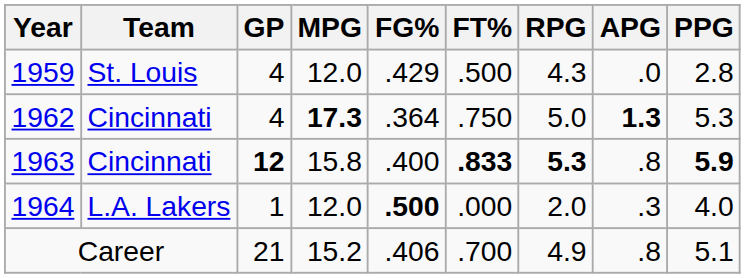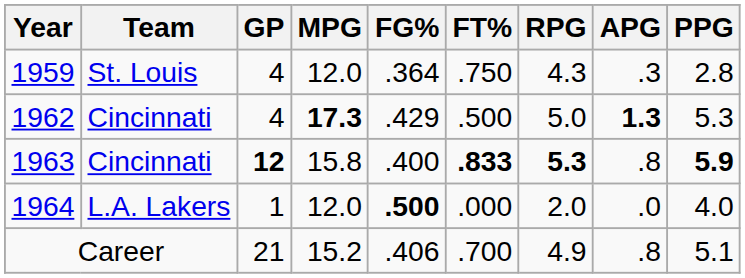 <table class="wikitable sortable" style="font-size:95%; text-align:right;">
 <tr>
 <th>Year</th>
 <th>Team</th>
 <th>GP</th>
 <th>MPG</th>
 <th>FG%</th>
 <th>FT%</th>
 <th>RPG</th>
 <th>APG</th>
 <th>PPG</th>
 </tr>
 <tr>
 <td style="text-align:left;"><a href='#'>1959</a></td>
 <td style="text-align:left;"><a href='#'>St. Louis</a></td>
 <td>4</td>
 <td>12.0</td>
-<td>.429</td>
-<td>.500</td>
+<td>.364</td>
+<td>.750</td>
 <td>4.3</td>
-<td>.0</td>
+<td>.3</td>
 <td>2.8</td>
 </tr>
 <tr>
 <td style="text-align:left;"><a href='#'>1962</a></td>
 <td style="text-align:left;"><a href='#'>Cincinnati</a></td>
 <td>4</td>
 <td><strong>17.3</strong></td>
-<td>.364</td>
-<td>.750</td>
+<td>.429</td>
+<td>.500</td>
 <td>5.0</td>
 <td><strong>1.3</strong></td>
 <td>5.3</td>
 </tr>
 <tr>
 <td style="text-align:left;"><a href='#'>1963</a></td>
 <td style="text-align:left;"><a href='#'>Cincinnati</a></td>
 <td><strong>12</strong></td>
 <td>15.8</td>
 <td>.400</td>
 <td><strong>.833</strong></td>
 <td><strong>5.3</strong></td>
 <td>.8</td>
 <td><strong>5.9</strong></td>
 </tr>
 <tr>
 <td style="text-align:left;"><a href='#'>1964</a></td>
 <td style="text-align:left;"><a href='#'>L.A. Lakers</a></td>
 <td>1</td>
 <td>12.0</td>
 <td><strong>.500</strong></td>
 <td>.000</td>
 <td>2.0</td>
-<td>.3</td>
+<td>.0</td>
 <td>4.0</td>
 </tr>
 <tr class="sortbottom">
 <td style="text-align:center;" colspan="2">Career</td>
 <td>21</td>
 <td>15.2</td>
 <td>.406</td>
 <td>.700</td>
 <td>4.9</td>
 <td>.8</td>
 <td>5.1</td>
 </tr>
 </table>
